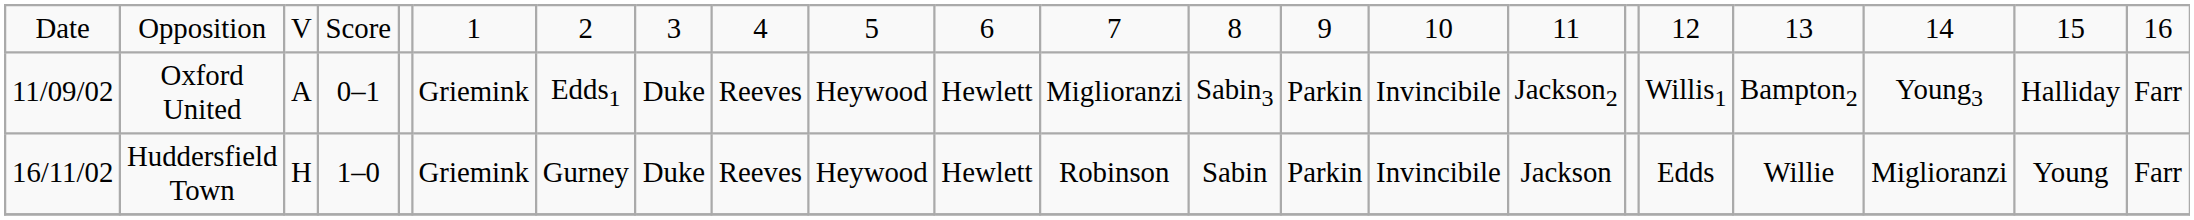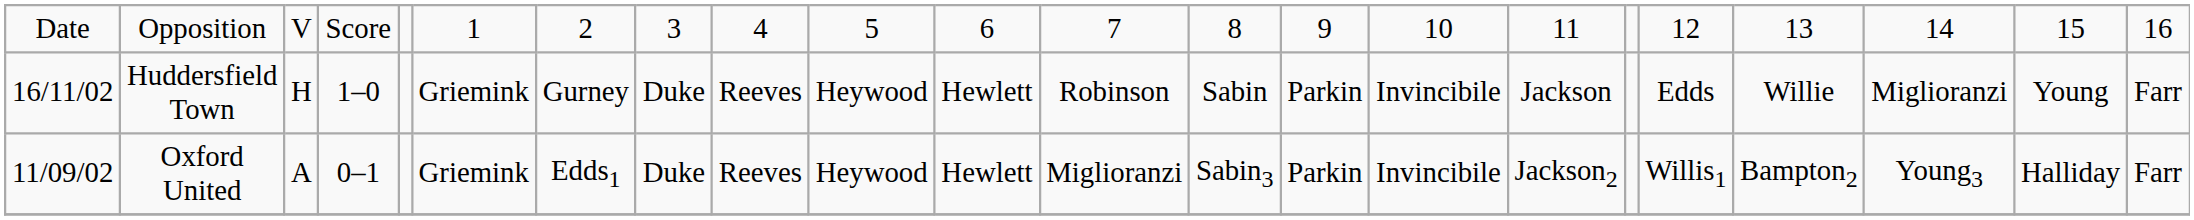 <table class="wikitable" style="font-size: 80%; text-align: center;">
 <tr style="text-align:center;">
 <td style="width:10px; ">Date</td>
 <td style="width:150px; ">Opposition</td>
 <td style="width:5px; ">V</td>
 <td style="width:5px; ">Score</td>
 <td style="width:1px; text-align:center;"></td>
 <td style="width:95px; ">1</td>
 <td style="width:75px; ">2</td>
 <td style="width:75px; ">3</td>
 <td style="width:75px; ">4</td>
 <td style="width:75px; ">5</td>
 <td style="width:75px; ">6</td>
 <td style="width:75px; ">7</td>
 <td style="width:75px; ">8</td>
 <td style="width:75px; ">9</td>
 <td style="width:75px; ">10</td>
 <td style="width:75px; ">11</td>
 <td style="width:1px; text-align:center;"></td>
 <td style="width:75px; ">12</td>
 <td style="width:75px; ">13</td>
 <td style="width:75px; ">14</td>
 <td style="width:75px; ">15</td>
 <td style="width:75px; ">16</td>
 </tr>
 <tr>
+<td>16/11/02</td>
+<td>Huddersfield Town</td>
+<td>H</td>
+<td>1–0</td>
+<td></td>
+<td>Griemink</td>
+<td>Gurney</td>
+<td>Duke</td>
+<td>Reeves</td>
+<td>Heywood</td>
+<td>Hewlett</td>
+<td>Robinson</td>
+<td>Sabin</td>
+<td>Parkin</td>
+<td>Invincibile</td>
+<td>Jackson</td>
+<td></td>
+<td>Edds</td>
+<td>Willie</td>
+<td>Miglioranzi</td>
+<td>Young</td>
+<td>Farr</td>
+</tr>
+<tr>
 <td>11/09/02</td>
 <td>Oxford United</td>
 <td>A</td>
 <td>0–1</td>
 <td></td>
 <td>Griemink</td>
 <td>Edds<sub>1</sub></td>
 <td>Duke</td>
 <td>Reeves</td>
 <td>Heywood</td>
 <td>Hewlett</td>
 <td>Miglioranzi</td>
 <td>Sabin<sub>3</sub></td>
 <td>Parkin</td>
 <td>Invincibile</td>
 <td>Jackson<sub>2</sub></td>
 <td></td>
 <td>Willis<sub>1</sub></td>
 <td>Bampton<sub>2</sub></td>
 <td>Young<sub>3</sub></td>
 <td>Halliday</td>
 <td>Farr</td>
 </tr>
 <tr>
-<td>16/11/02</td>
-<td>Huddersfield Town</td>
-<td>H</td>
-<td>1–0</td>
-<td></td>
-<td>Griemink</td>
-<td>Gurney</td>
-<td>Duke</td>
-<td>Reeves</td>
-<td>Heywood</td>
-<td>Hewlett</td>
-<td>Robinson</td>
-<td>Sabin</td>
-<td>Parkin</td>
-<td>Invincibile</td>
-<td>Jackson</td>
-<td></td>
-<td>Edds</td>
-<td>Willie</td>
-<td>Miglioranzi</td>
-<td>Young</td>
-<td>Farr</td>
-</tr>
-<tr>
 </tr>
 </table>
